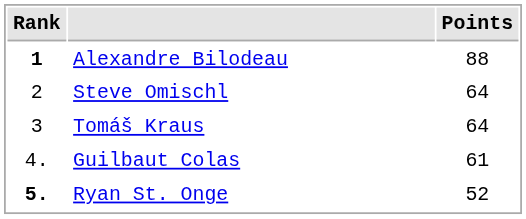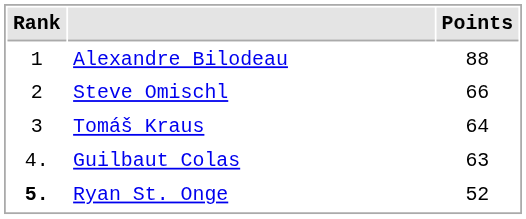 <table cellspacing="1" cellpadding="3" style="border:1px solid #AAAAAA;font-size:86%">
 <tr bgcolor="#E4E4E4">
 <th style="border-bottom:1px solid #AAAAAA" width=10>Rank</th>
 <th style="border-bottom:1px solid #AAAAAA" width=200></th>
 <th style="border-bottom:1px solid #AAAAAA" width=20>Points</th>
 </tr>
 <tr>
-<td align="center"><strong>1</strong></td>
+<td align="center">1</td>
 <td> <a href='#'>Alexandre Bilodeau</a></td>
 <td align=center>88</td>
 </tr>
 <tr>
 <td align="center">2</td>
 <td> <a href='#'>Steve Omischl</a></td>
-<td align=center>64</td>
+<td align=center>66</td>
 </tr>
 <tr>
 <td align="center">3</td>
 <td> <a href='#'>Tomáš Kraus</a></td>
 <td align=center>64</td>
 </tr>
 <tr>
 <td align="center">4.</td>
 <td> <a href='#'>Guilbaut Colas</a></td>
-<td align=center>61</td>
+<td align=center>63</td>
 </tr>
 <tr>
 <td align="center"><strong>5.</strong></td>
 <td> <a href='#'>Ryan St. Onge</a></td>
 <td align=center>52</td>
 </tr>
 </table>
